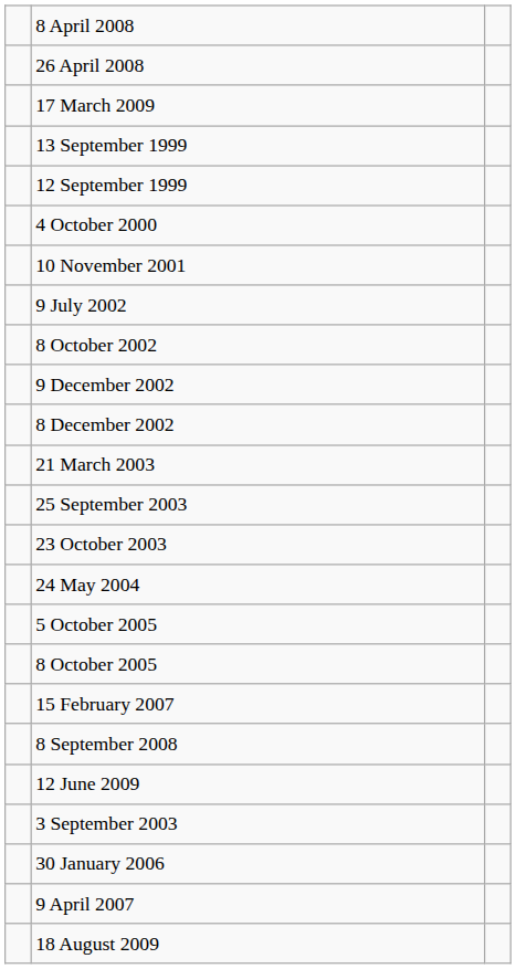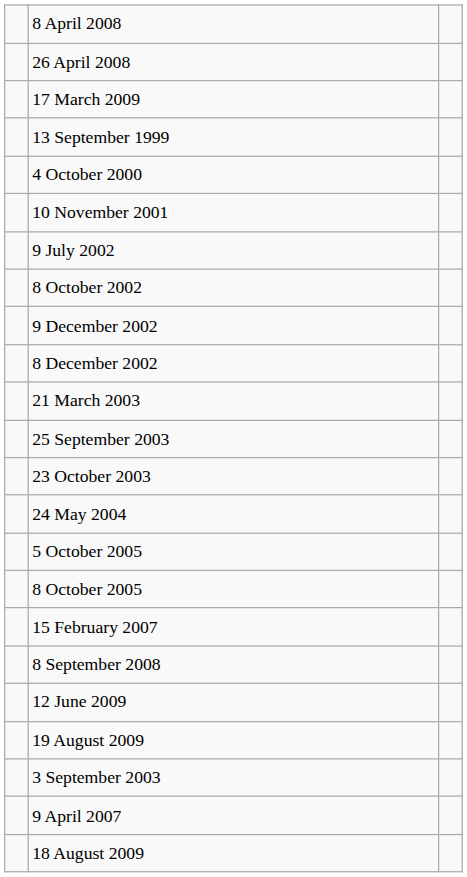 <table class="wikitable" style="font-size: 89%; float: left; width: 26em; margin-right: 1em; height: 700px">
 <tr>
 <td></td>
 <td>8 April 2008</td>
 <td><small></small></td>
 </tr>
 <tr>
 <td></td>
 <td>26 April 2008</td>
 <td><small></small></td>
 </tr>
 <tr>
 <td></td>
 <td>17 March 2009</td>
 <td><small></small></td>
 </tr>
 <tr>
 <td></td>
 <td>13 September 1999</td>
-<td><small></small></td>
-</tr>
-<tr>
-<td></td>
-<td>12 September 1999</td>
 <td><small></small></td>
 </tr>
 <tr>
 <td></td>
 <td>4 October 2000</td>
 <td><small></small></td>
 </tr>
 <tr>
 <td></td>
 <td>10 November 2001</td>
 <td><small></small></td>
 </tr>
 <tr>
 <td></td>
 <td>9 July 2002</td>
 <td><small></small></td>
 </tr>
 <tr>
 <td></td>
 <td>8 October 2002</td>
 <td><small></small></td>
 </tr>
 <tr>
 <td></td>
 <td>9 December 2002</td>
 <td><small></small></td>
 </tr>
 <tr>
 <td></td>
 <td>8 December 2002</td>
 <td><small></small></td>
 </tr>
 <tr>
 <td></td>
 <td>21 March 2003</td>
 <td><small></small></td>
 </tr>
 <tr>
 <td></td>
 <td>25 September 2003</td>
 <td><small></small></td>
 </tr>
 <tr>
 <td></td>
 <td>23 October 2003</td>
 <td><small></small></td>
 </tr>
 <tr>
 <td></td>
 <td>24 May 2004</td>
 <td><small></small></td>
 </tr>
 <tr>
 <td></td>
 <td>5 October 2005</td>
 <td><small></small></td>
 </tr>
 <tr>
 <td></td>
 <td>8 October 2005</td>
 <td><small></small></td>
 </tr>
 <tr>
 <td></td>
 <td>15 February 2007</td>
 <td><small></small></td>
 </tr>
 <tr>
 <td></td>
 <td>8 September 2008</td>
 <td><small></small></td>
 </tr>
 <tr>
 <td></td>
 <td>12 June 2009</td>
 <td><small></small></td>
 </tr>
 <tr>
 <td></td>
-<td>3 September 2003</td>
+<td>19 August 2009</td>
 <td><small></small></td>
 </tr>
 <tr>
 <td></td>
-<td>30 January 2006</td>
+<td>3 September 2003</td>
 <td><small></small></td>
 </tr>
 <tr>
 <td></td>
 <td>9 April 2007</td>
 <td><small></small></td>
 </tr>
 <tr>
 <td></td>
 <td>18 August 2009</td>
 <td><small></small></td>
 </tr>
 </table>
